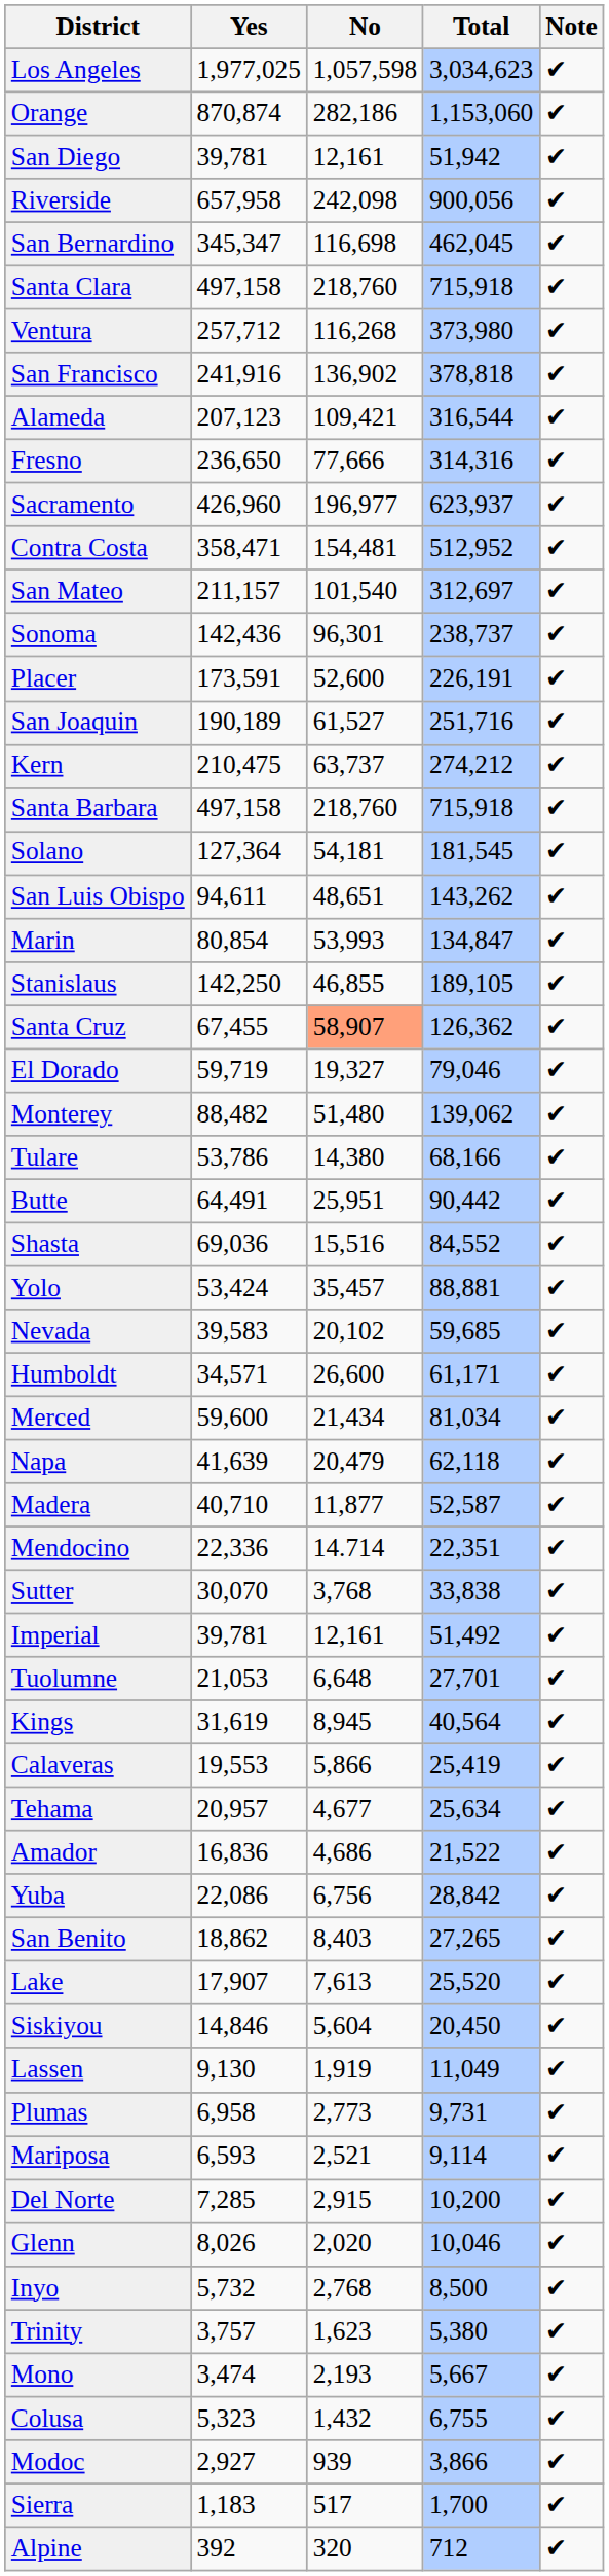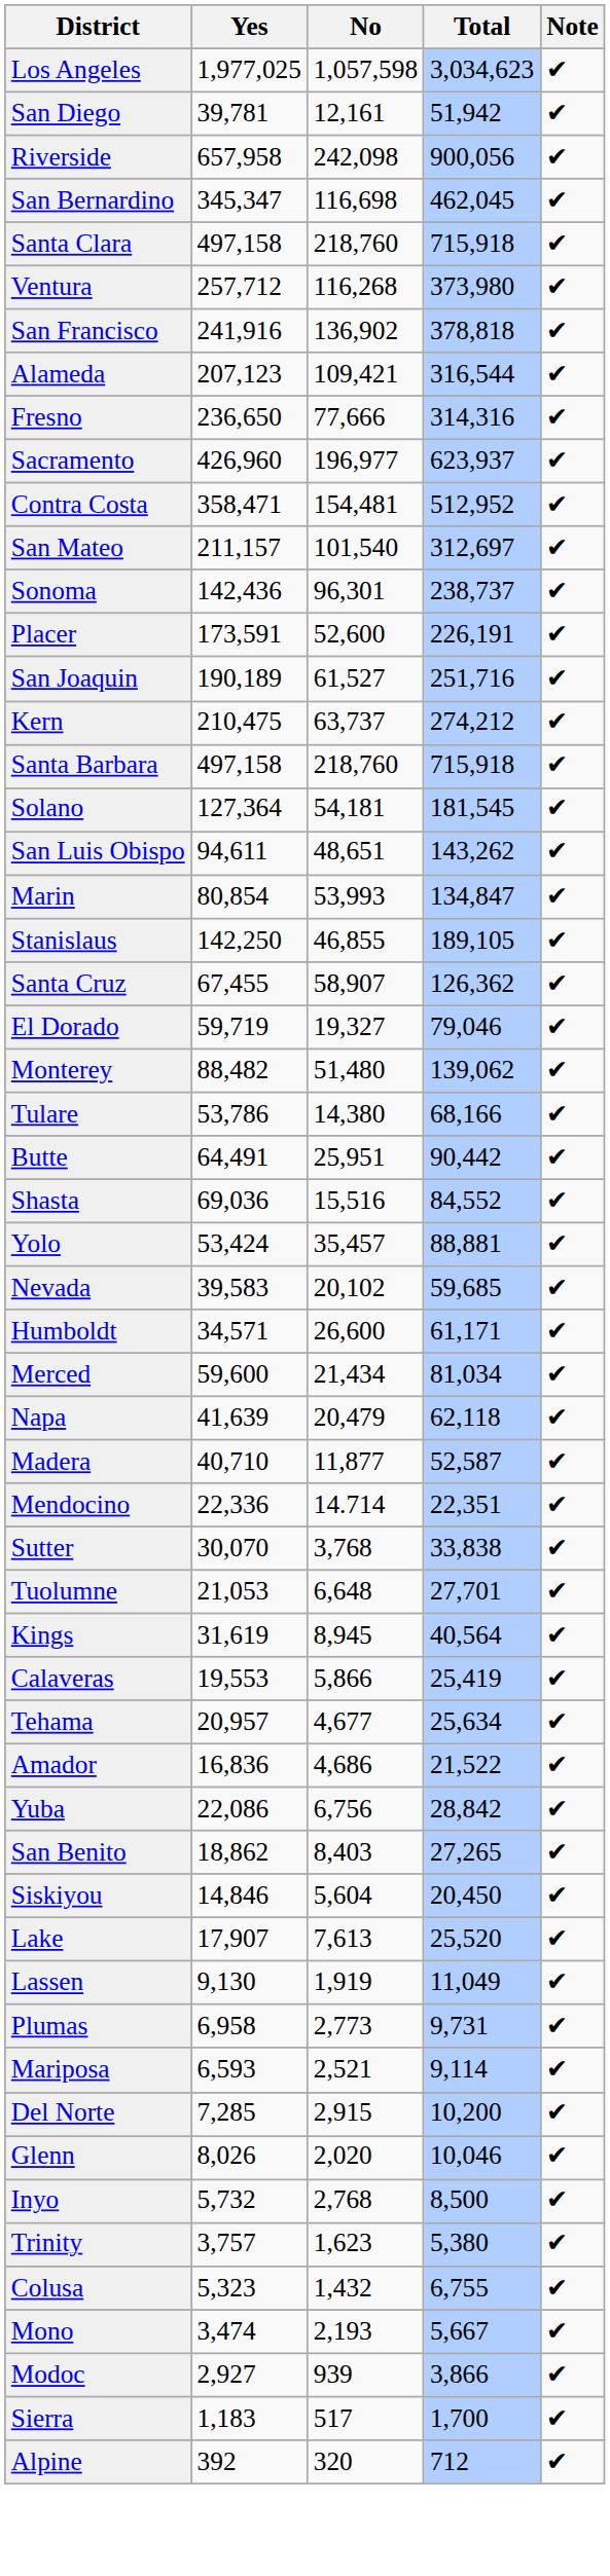 <table class="wikitable sortable" style="font-size:90%; line-height:1.2">
 <tr>
 <th>District</th>
 <th>Yes</th>
 <th>No</th>
 <th>Total</th>
 <th>Note</th>
 </tr>
 <tr>
 <td style="background:#f0f0f0;"><a href='#'>Los Angeles</a></td>
 <td>1,977,025</td>
 <td>1,057,598</td>
 <td style="background:#b0ceff">3,034,623</td>
-<td>✔</td>
-</tr>
-<tr>
-<td style="background:#f0f0f0;"><a href='#'>Orange</a></td>
-<td>870,874</td>
-<td>282,186</td>
-<td style="background:#b0ceff">1,153,060</td>
 <td>✔</td>
 </tr>
 <tr>
 <td style="background:#f0f0f0;"><a href='#'>San Diego</a></td>
 <td>39,781</td>
 <td>12,161</td>
 <td style="background:#b0ceff">51,942</td>
 <td>✔</td>
 </tr>
 <tr>
 <td style="background:#f0f0f0;"><a href='#'>Riverside</a></td>
 <td>657,958</td>
 <td>242,098</td>
 <td style="background:#b0ceff">900,056</td>
 <td>✔</td>
 </tr>
 <tr>
 <td style="background:#f0f0f0;"><a href='#'>San Bernardino</a></td>
 <td>345,347</td>
 <td>116,698</td>
 <td style="background:#b0ceff">462,045</td>
 <td>✔</td>
 </tr>
 <tr>
 <td style="background:#f0f0f0;"><a href='#'>Santa Clara</a></td>
 <td>497,158</td>
 <td>218,760</td>
 <td style="background:#b0ceff">715,918</td>
 <td>✔</td>
 </tr>
 <tr>
 <td style="background:#f0f0f0;"><a href='#'>Ventura</a></td>
 <td>257,712</td>
 <td>116,268</td>
 <td style="background:#b0ceff">373,980</td>
 <td>✔</td>
 </tr>
 <tr>
 <td style="background:#f0f0f0;"><a href='#'>San Francisco</a></td>
 <td>241,916</td>
 <td>136,902</td>
 <td style="background:#b0ceff">378,818</td>
 <td>✔</td>
 </tr>
 <tr>
 <td style="background:#f0f0f0;"><a href='#'>Alameda</a></td>
 <td>207,123</td>
 <td>109,421</td>
 <td style="background:#b0ceff">316,544</td>
 <td>✔</td>
 </tr>
 <tr>
 <td style="background:#f0f0f0;"><a href='#'>Fresno</a></td>
 <td>236,650</td>
 <td>77,666</td>
 <td style="background:#b0ceff">314,316</td>
 <td>✔</td>
 </tr>
 <tr>
 <td style="background:#f0f0f0;"><a href='#'>Sacramento</a></td>
 <td>426,960</td>
 <td>196,977</td>
 <td style="background:#b0ceff">623,937</td>
 <td>✔</td>
 </tr>
 <tr>
 <td style="background:#f0f0f0;"><a href='#'>Contra Costa</a></td>
 <td>358,471</td>
 <td>154,481</td>
 <td style="background:#b0ceff">512,952</td>
 <td>✔</td>
 </tr>
 <tr>
 <td style="background:#f0f0f0;"><a href='#'>San Mateo</a></td>
 <td>211,157</td>
 <td>101,540</td>
 <td style="background:#b0ceff">312,697</td>
 <td>✔</td>
 </tr>
 <tr>
 <td style="background:#f0f0f0;"><a href='#'>Sonoma</a></td>
 <td>142,436</td>
 <td>96,301</td>
 <td style="background:#b0ceff">238,737</td>
 <td>✔</td>
 </tr>
 <tr>
 <td style="background:#f0f0f0;"><a href='#'>Placer</a></td>
 <td>173,591</td>
 <td>52,600</td>
 <td style="background:#b0ceff">226,191</td>
 <td>✔</td>
 </tr>
 <tr>
 <td style="background:#f0f0f0;"><a href='#'>San Joaquin</a></td>
 <td>190,189</td>
 <td>61,527</td>
 <td style="background:#b0ceff">251,716</td>
 <td>✔</td>
 </tr>
 <tr>
 <td style="background:#f0f0f0;"><a href='#'>Kern</a></td>
 <td>210,475</td>
 <td>63,737</td>
 <td style="background:#b0ceff">274,212</td>
 <td>✔</td>
 </tr>
 <tr>
 <td style="background:#f0f0f0;"><a href='#'>Santa Barbara</a></td>
 <td>497,158</td>
 <td>218,760</td>
 <td style="background:#b0ceff">715,918</td>
 <td>✔</td>
 </tr>
 <tr>
 <td style="background:#f0f0f0;"><a href='#'>Solano</a></td>
 <td>127,364</td>
 <td>54,181</td>
 <td style="background:#b0ceff">181,545</td>
 <td>✔</td>
 </tr>
 <tr>
 <td style="background:#f0f0f0;"><a href='#'>San Luis Obispo</a></td>
 <td>94,611</td>
 <td>48,651</td>
 <td style="background:#b0ceff">143,262</td>
 <td>✔</td>
 </tr>
 <tr>
 <td style="background:#f0f0f0;"><a href='#'>Marin</a></td>
 <td>80,854</td>
 <td>53,993</td>
 <td style="background:#b0ceff">134,847</td>
 <td>✔</td>
 </tr>
 <tr>
 <td style="background:#f0f0f0;"><a href='#'>Stanislaus</a></td>
 <td>142,250</td>
 <td>46,855</td>
 <td style="background:#b0ceff">189,105</td>
 <td>✔</td>
 </tr>
 <tr>
 <td style="background:#f0f0f0;"><a href='#'>Santa Cruz</a></td>
 <td>67,455</td>
-<td style="background: lightsalmon;">58,907</td>
+<td>58,907</td>
 <td style="background:#b0ceff">126,362</td>
 <td>✔</td>
 </tr>
 <tr>
 <td style="background:#f0f0f0;"><a href='#'>El Dorado</a></td>
 <td>59,719</td>
 <td>19,327</td>
 <td style="background:#b0ceff">79,046</td>
 <td>✔</td>
 </tr>
 <tr>
 <td style="background:#f0f0f0;"><a href='#'>Monterey</a></td>
 <td>88,482</td>
 <td>51,480</td>
 <td style="background:#b0ceff">139,062</td>
 <td>✔</td>
 </tr>
 <tr>
 <td style="background:#f0f0f0;"><a href='#'>Tulare</a></td>
 <td>53,786</td>
 <td>14,380</td>
 <td style="background:#b0ceff">68,166</td>
 <td>✔</td>
 </tr>
 <tr>
 <td style="background:#f0f0f0;"><a href='#'>Butte</a></td>
 <td>64,491</td>
 <td>25,951</td>
 <td style="background:#b0ceff">90,442</td>
 <td>✔</td>
 </tr>
 <tr>
 <td style="background:#f0f0f0;"><a href='#'>Shasta</a></td>
 <td>69,036</td>
 <td>15,516</td>
 <td style="background:#b0ceff">84,552</td>
 <td>✔</td>
 </tr>
 <tr>
 <td style="background:#f0f0f0;"><a href='#'>Yolo</a></td>
 <td>53,424</td>
 <td>35,457</td>
 <td style="background:#b0ceff">88,881</td>
 <td>✔</td>
 </tr>
 <tr>
 <td style="background:#f0f0f0;"><a href='#'>Nevada</a></td>
 <td>39,583</td>
 <td>20,102</td>
 <td style="background:#b0ceff">59,685</td>
 <td>✔</td>
 </tr>
 <tr>
 <td style="background:#f0f0f0;"><a href='#'>Humboldt</a></td>
 <td>34,571</td>
 <td>26,600</td>
 <td style="background:#b0ceff">61,171</td>
 <td>✔</td>
 </tr>
 <tr>
 <td style="background:#f0f0f0;"><a href='#'>Merced</a></td>
 <td>59,600</td>
 <td>21,434</td>
 <td style="background:#b0ceff">81,034</td>
 <td>✔</td>
 </tr>
 <tr>
 <td style="background:#f0f0f0;"><a href='#'>Napa</a></td>
 <td>41,639</td>
 <td>20,479</td>
 <td style="background:#b0ceff">62,118</td>
 <td>✔</td>
 </tr>
 <tr>
 <td style="background:#f0f0f0;"><a href='#'>Madera</a></td>
 <td>40,710</td>
 <td>11,877</td>
 <td style="background:#b0ceff">52,587</td>
 <td>✔</td>
 </tr>
 <tr>
 <td style="background:#f0f0f0;"><a href='#'>Mendocino</a></td>
 <td>22,336</td>
 <td>14.714</td>
 <td style="background:#b0ceff">22,351</td>
 <td>✔</td>
 </tr>
 <tr>
 <td style="background:#f0f0f0;"><a href='#'>Sutter</a></td>
 <td>30,070</td>
 <td>3,768</td>
 <td style="background:#b0ceff">33,838</td>
 <td>✔</td>
 </tr>
 <tr>
-<td style="background:#f0f0f0;"><a href='#'>Imperial</a></td>
-<td>39,781</td>
-<td>12,161</td>
-<td style="background:#b0ceff">51,492</td>
-<td>✔</td>
-</tr>
-<tr>
 <td style="background:#f0f0f0;"><a href='#'>Tuolumne</a></td>
 <td>21,053</td>
 <td>6,648</td>
 <td style="background:#b0ceff">27,701</td>
 <td>✔</td>
 </tr>
 <tr>
 <td style="background:#f0f0f0;"><a href='#'>Kings</a></td>
 <td>31,619</td>
 <td>8,945</td>
 <td style="background:#b0ceff">40,564</td>
 <td>✔</td>
 </tr>
 <tr>
 <td style="background:#f0f0f0;"><a href='#'>Calaveras</a></td>
 <td>19,553</td>
 <td>5,866</td>
 <td style="background:#b0ceff">25,419</td>
 <td>✔</td>
 </tr>
 <tr>
 <td style="background:#f0f0f0;"><a href='#'>Tehama</a></td>
 <td>20,957</td>
 <td>4,677</td>
 <td style="background:#b0ceff">25,634</td>
 <td>✔</td>
 </tr>
 <tr>
 <td style="background:#f0f0f0;"><a href='#'>Amador</a></td>
 <td>16,836</td>
 <td>4,686</td>
 <td style="background:#b0ceff">21,522</td>
 <td>✔</td>
 </tr>
 <tr>
 <td style="background:#f0f0f0;"><a href='#'>Yuba</a></td>
 <td>22,086</td>
 <td>6,756</td>
 <td style="background:#b0ceff">28,842</td>
 <td>✔</td>
 </tr>
 <tr>
 <td style="background:#f0f0f0;"><a href='#'>San Benito</a></td>
 <td>18,862</td>
 <td>8,403</td>
 <td style="background:#b0ceff">27,265</td>
 <td>✔</td>
 </tr>
 <tr>
+<td style="background:#f0f0f0;"><a href='#'>Siskiyou</a></td>
+<td>14,846</td>
+<td>5,604</td>
+<td style="background:#b0ceff">20,450</td>
+<td>✔</td>
+</tr>
+<tr>
 <td style="background:#f0f0f0;"><a href='#'>Lake</a></td>
 <td>17,907</td>
 <td>7,613</td>
 <td style="background:#b0ceff">25,520</td>
-<td>✔</td>
-</tr>
-<tr>
-<td style="background:#f0f0f0;"><a href='#'>Siskiyou</a></td>
-<td>14,846</td>
-<td>5,604</td>
-<td style="background:#b0ceff">20,450</td>
 <td>✔</td>
 </tr>
 <tr>
 <td style="background:#f0f0f0;"><a href='#'>Lassen</a></td>
 <td>9,130</td>
 <td>1,919</td>
 <td style="background:#b0ceff">11,049</td>
 <td>✔</td>
 </tr>
 <tr>
 <td style="background:#f0f0f0;"><a href='#'>Plumas</a></td>
 <td>6,958</td>
 <td>2,773</td>
 <td style="background:#b0ceff">9,731</td>
 <td>✔</td>
 </tr>
 <tr>
 <td style="background:#f0f0f0;"><a href='#'>Mariposa</a></td>
 <td>6,593</td>
 <td>2,521</td>
 <td style="background:#b0ceff">9,114</td>
 <td>✔</td>
 </tr>
 <tr>
 <td style="background:#f0f0f0;"><a href='#'>Del Norte</a></td>
 <td>7,285</td>
 <td>2,915</td>
 <td style="background:#b0ceff">10,200</td>
 <td>✔</td>
 </tr>
 <tr>
 <td style="background:#f0f0f0;"><a href='#'>Glenn</a></td>
 <td>8,026</td>
 <td>2,020</td>
 <td style="background:#b0ceff">10,046</td>
 <td>✔</td>
 </tr>
 <tr>
 <td style="background:#f0f0f0;"><a href='#'>Inyo</a></td>
 <td>5,732</td>
 <td>2,768</td>
 <td style="background:#b0ceff">8,500</td>
 <td>✔</td>
 </tr>
 <tr>
 <td style="background:#f0f0f0;"><a href='#'>Trinity</a></td>
 <td>3,757</td>
 <td>1,623</td>
 <td style="background:#b0ceff">5,380</td>
 <td>✔</td>
 </tr>
 <tr>
+<td style="background:#f0f0f0;"><a href='#'>Colusa</a></td>
+<td>5,323</td>
+<td>1,432</td>
+<td style="background:#b0ceff">6,755</td>
+<td>✔</td>
+</tr>
+<tr>
 <td style="background:#f0f0f0;"><a href='#'>Mono</a></td>
 <td>3,474</td>
 <td>2,193</td>
 <td style="background:#b0ceff">5,667</td>
-<td>✔</td>
-</tr>
-<tr>
-<td style="background:#f0f0f0;"><a href='#'>Colusa</a></td>
-<td>5,323</td>
-<td>1,432</td>
-<td style="background:#b0ceff">6,755</td>
 <td>✔</td>
 </tr>
 <tr>
 <td style="background:#f0f0f0;"><a href='#'>Modoc</a></td>
 <td>2,927</td>
 <td>939</td>
 <td style="background:#b0ceff">3,866</td>
 <td>✔</td>
 </tr>
 <tr>
 <td style="background:#f0f0f0;"><a href='#'>Sierra</a></td>
 <td>1,183</td>
 <td>517</td>
 <td style="background:#b0ceff">1,700</td>
 <td>✔</td>
 </tr>
 <tr>
 <td style="background:#f0f0f0;"><a href='#'>Alpine</a></td>
 <td>392</td>
 <td>320</td>
 <td style="background:#b0ceff">712</td>
 <td>✔</td>
 </tr>
 </table>
